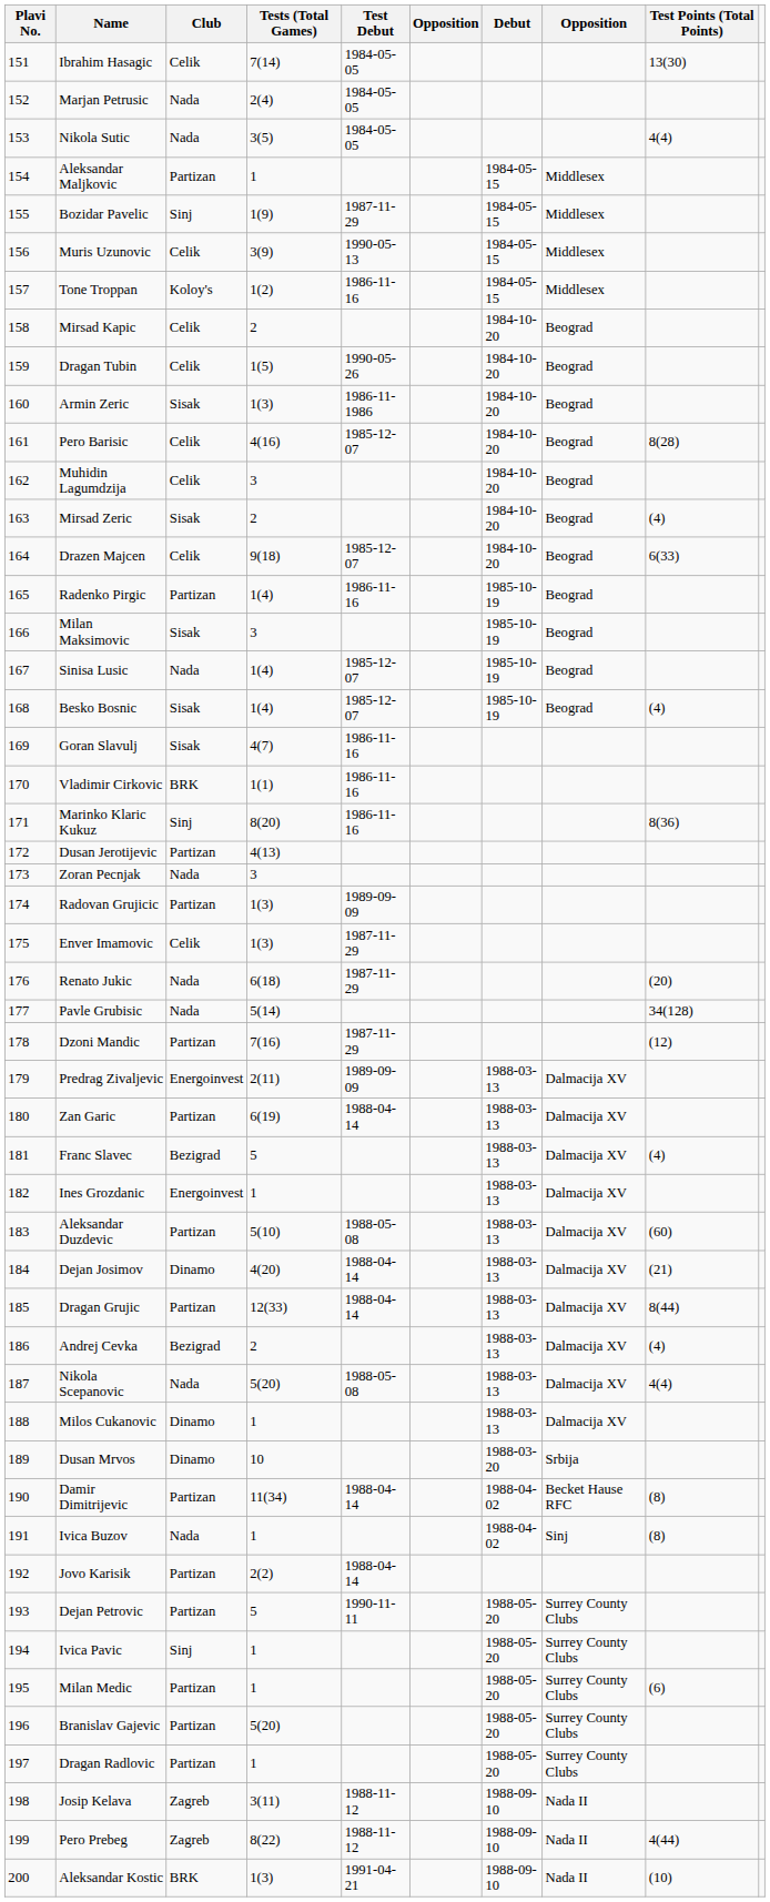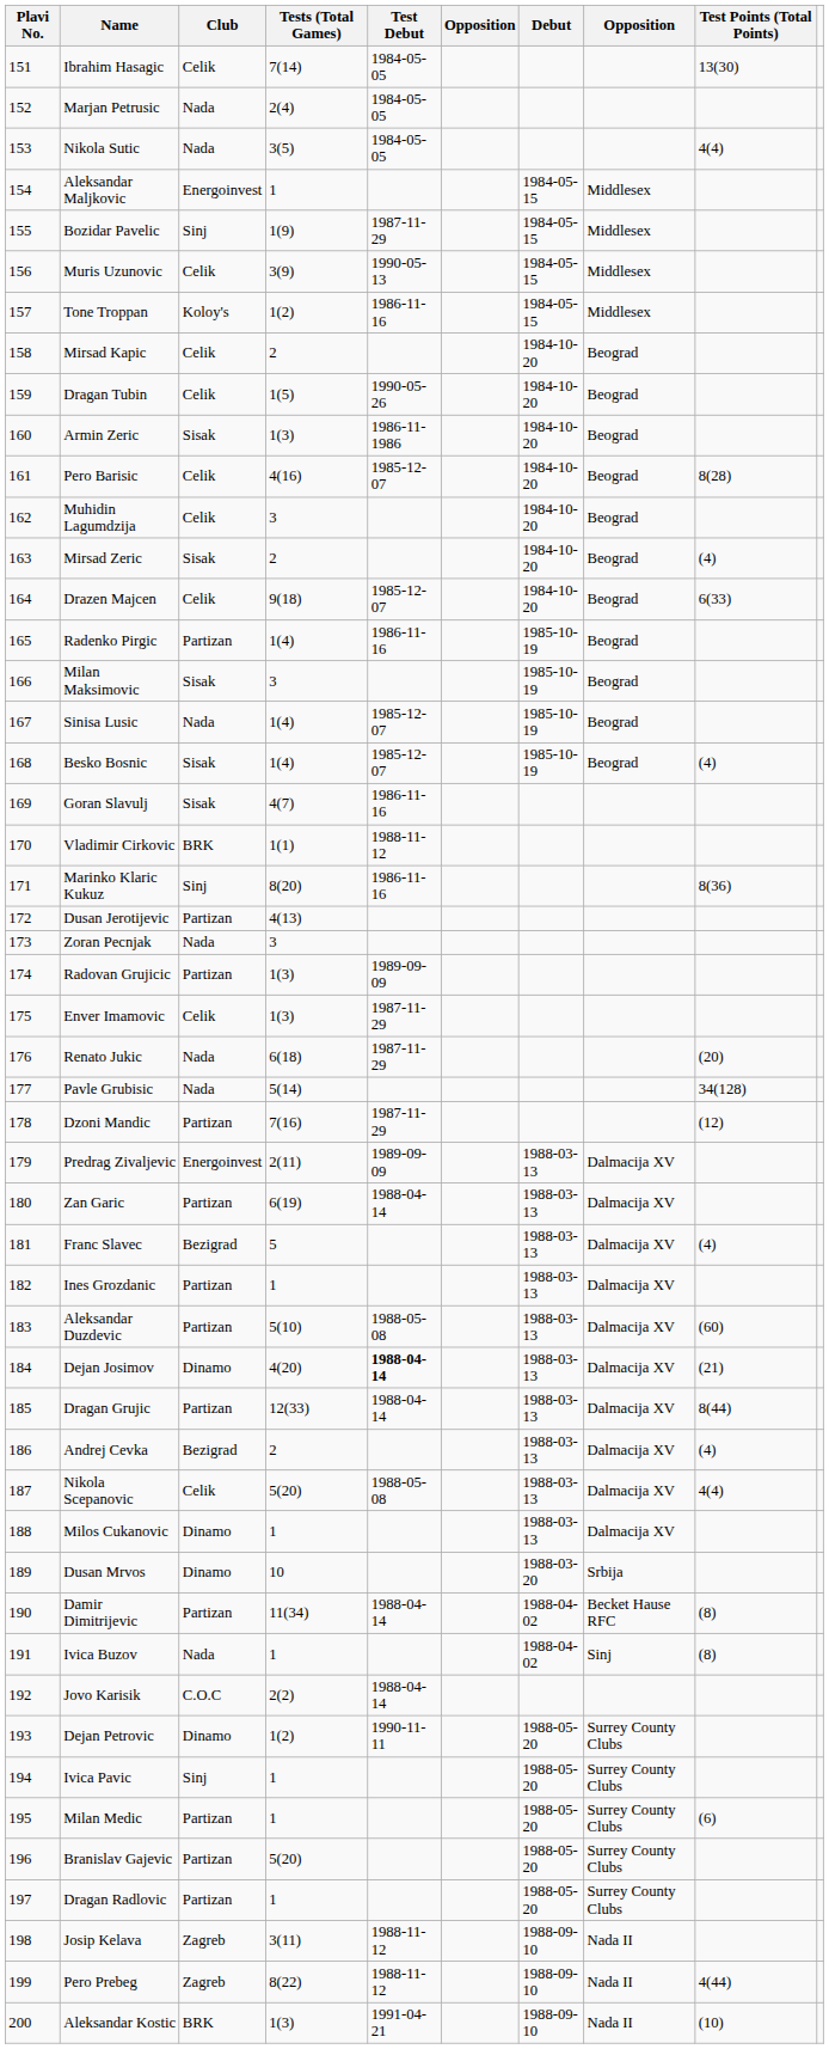 <table class="wikitable">
 <tr align="left">
 <th>Plavi No.</th>
 <th>Name</th>
 <th>Club</th>
 <th>Tests (Total Games)</th>
 <th>Test Debut</th>
 <th>Opposition</th>
 <th>Debut</th>
 <th>Opposition</th>
 <th>Test Points (Total Points)</th>
 </tr>
 <tr>
 <td>151</td>
 <td>Ibrahim Hasagic</td>
 <td>Celik</td>
 <td>7(14)</td>
 <td>1984-05-05</td>
 <td></td>
 <td></td>
 <td></td>
 <td>13(30)</td>
 <td></td>
 </tr>
 <tr>
 <td>152</td>
 <td>Marjan Petrusic</td>
 <td>Nada</td>
 <td>2(4)</td>
 <td>1984-05-05</td>
 <td></td>
 <td></td>
 <td></td>
 <td></td>
 <td></td>
 </tr>
 <tr>
 <td>153</td>
 <td>Nikola Sutic</td>
 <td>Nada</td>
 <td>3(5)</td>
 <td>1984-05-05</td>
 <td></td>
 <td></td>
 <td></td>
 <td>4(4)</td>
 <td></td>
 </tr>
 <tr>
 <td>154</td>
 <td>Aleksandar Maljkovic</td>
-<td>Partizan</td>
+<td>Energoinvest</td>
 <td>1</td>
 <td></td>
 <td></td>
 <td>1984-05-15</td>
 <td>Middlesex</td>
 <td></td>
 <td></td>
 </tr>
 <tr>
 <td>155</td>
 <td>Bozidar Pavelic</td>
 <td>Sinj</td>
 <td>1(9)</td>
 <td>1987-11-29</td>
 <td></td>
 <td>1984-05-15</td>
 <td>Middlesex</td>
 <td></td>
 <td></td>
 </tr>
 <tr>
 <td>156</td>
 <td>Muris Uzunovic</td>
 <td>Celik</td>
 <td>3(9)</td>
 <td>1990-05-13</td>
 <td></td>
 <td>1984-05-15</td>
 <td>Middlesex</td>
 <td></td>
 <td></td>
 </tr>
 <tr>
 <td>157</td>
 <td>Tone Troppan</td>
 <td>Koloy's</td>
 <td>1(2)</td>
 <td>1986-11-16</td>
 <td></td>
 <td>1984-05-15</td>
 <td>Middlesex</td>
 <td></td>
 <td></td>
 </tr>
 <tr>
 <td>158</td>
 <td>Mirsad Kapic</td>
 <td>Celik</td>
 <td>2</td>
 <td></td>
 <td></td>
 <td>1984-10-20</td>
 <td>Beograd</td>
 <td></td>
 <td></td>
 </tr>
 <tr>
 <td>159</td>
 <td>Dragan Tubin</td>
 <td>Celik</td>
 <td>1(5)</td>
 <td>1990-05-26</td>
 <td></td>
 <td>1984-10-20</td>
 <td>Beograd</td>
 <td></td>
 <td></td>
 </tr>
 <tr>
 <td>160</td>
 <td>Armin Zeric</td>
 <td>Sisak</td>
 <td>1(3)</td>
 <td>1986-11-1986</td>
 <td></td>
 <td>1984-10-20</td>
 <td>Beograd</td>
 <td></td>
 <td></td>
 </tr>
 <tr>
 <td>161</td>
 <td>Pero Barisic</td>
 <td>Celik</td>
 <td>4(16)</td>
 <td>1985-12-07</td>
 <td></td>
 <td>1984-10-20</td>
 <td>Beograd</td>
 <td>8(28)</td>
 <td></td>
 </tr>
 <tr>
 <td>162</td>
 <td>Muhidin Lagumdzija</td>
 <td>Celik</td>
 <td>3</td>
 <td></td>
 <td></td>
 <td>1984-10-20</td>
 <td>Beograd</td>
 <td></td>
 <td></td>
 </tr>
 <tr>
 <td>163</td>
 <td>Mirsad Zeric</td>
 <td>Sisak</td>
 <td>2</td>
 <td></td>
 <td></td>
 <td>1984-10-20</td>
 <td>Beograd</td>
 <td>(4)</td>
 <td></td>
 </tr>
 <tr>
 <td>164</td>
 <td>Drazen Majcen</td>
 <td>Celik</td>
 <td>9(18)</td>
 <td>1985-12-07</td>
 <td></td>
 <td>1984-10-20</td>
 <td>Beograd</td>
 <td>6(33)</td>
 <td></td>
 </tr>
 <tr>
 <td>165</td>
 <td>Radenko Pirgic</td>
 <td>Partizan</td>
 <td>1(4)</td>
 <td>1986-11-16</td>
 <td></td>
 <td>1985-10-19</td>
 <td>Beograd</td>
 <td></td>
 <td></td>
 </tr>
 <tr>
 <td>166</td>
 <td>Milan Maksimovic</td>
 <td>Sisak</td>
 <td>3</td>
 <td></td>
 <td></td>
 <td>1985-10-19</td>
 <td>Beograd</td>
 <td></td>
 <td></td>
 </tr>
 <tr>
 <td>167</td>
 <td>Sinisa Lusic</td>
 <td>Nada</td>
 <td>1(4)</td>
 <td>1985-12-07</td>
 <td></td>
 <td>1985-10-19</td>
 <td>Beograd</td>
 <td></td>
 <td></td>
 </tr>
 <tr>
 <td>168</td>
 <td>Besko Bosnic</td>
 <td>Sisak</td>
 <td>1(4)</td>
 <td>1985-12-07</td>
 <td></td>
 <td>1985-10-19</td>
 <td>Beograd</td>
 <td>(4)</td>
 <td></td>
 </tr>
 <tr>
 <td>169</td>
 <td>Goran Slavulj</td>
 <td>Sisak</td>
 <td>4(7)</td>
 <td>1986-11-16</td>
 <td></td>
 <td></td>
 <td></td>
 <td></td>
 <td></td>
 </tr>
 <tr>
 <td>170</td>
 <td>Vladimir Cirkovic</td>
 <td>BRK</td>
 <td>1(1)</td>
-<td>1986-11-16</td>
+<td>1988-11-12</td>
 <td></td>
 <td></td>
 <td></td>
 <td></td>
 <td></td>
 </tr>
 <tr>
 <td>171</td>
 <td>Marinko Klaric Kukuz</td>
 <td>Sinj</td>
 <td>8(20)</td>
 <td>1986-11-16</td>
 <td></td>
 <td></td>
 <td></td>
 <td>8(36)</td>
 <td></td>
 </tr>
 <tr>
 <td>172</td>
 <td>Dusan Jerotijevic</td>
 <td>Partizan</td>
 <td>4(13)</td>
 <td></td>
 <td></td>
 <td></td>
 <td></td>
 <td></td>
 <td></td>
 </tr>
 <tr>
 <td>173</td>
 <td>Zoran Pecnjak</td>
 <td>Nada</td>
 <td>3</td>
 <td></td>
 <td></td>
 <td></td>
 <td></td>
 <td></td>
 <td></td>
 </tr>
 <tr>
 <td>174</td>
 <td>Radovan Grujicic</td>
 <td>Partizan</td>
 <td>1(3)</td>
 <td>1989-09-09</td>
 <td></td>
 <td></td>
 <td></td>
 <td></td>
 <td></td>
 </tr>
 <tr>
 <td>175</td>
 <td>Enver Imamovic</td>
 <td>Celik</td>
 <td>1(3)</td>
 <td>1987-11-29</td>
 <td></td>
 <td></td>
 <td></td>
 <td></td>
 <td></td>
 </tr>
 <tr>
 <td>176</td>
 <td>Renato Jukic</td>
 <td>Nada</td>
 <td>6(18)</td>
 <td>1987-11-29</td>
 <td></td>
 <td></td>
 <td></td>
 <td>(20)</td>
 <td></td>
 </tr>
 <tr>
 <td>177</td>
 <td>Pavle Grubisic</td>
 <td>Nada</td>
 <td>5(14)</td>
 <td></td>
 <td></td>
 <td></td>
 <td></td>
 <td>34(128)</td>
 <td></td>
 </tr>
 <tr>
 <td>178</td>
 <td>Dzoni Mandic</td>
 <td>Partizan</td>
 <td>7(16)</td>
 <td>1987-11-29</td>
 <td></td>
 <td></td>
 <td></td>
 <td>(12)</td>
 <td></td>
 </tr>
 <tr>
 <td>179</td>
 <td>Predrag Zivaljevic</td>
 <td>Energoinvest</td>
 <td>2(11)</td>
 <td>1989-09-09</td>
 <td></td>
 <td>1988-03-13</td>
 <td>Dalmacija XV</td>
 <td></td>
 <td></td>
 </tr>
 <tr>
 <td>180</td>
 <td>Zan Garic</td>
 <td>Partizan</td>
 <td>6(19)</td>
 <td>1988-04-14</td>
 <td></td>
 <td>1988-03-13</td>
 <td>Dalmacija XV</td>
 <td></td>
 <td></td>
 </tr>
 <tr>
 <td>181</td>
 <td>Franc Slavec</td>
 <td>Bezigrad</td>
 <td>5</td>
 <td></td>
 <td></td>
 <td>1988-03-13</td>
 <td>Dalmacija XV</td>
 <td>(4)</td>
 <td></td>
 </tr>
 <tr>
 <td>182</td>
 <td>Ines Grozdanic</td>
-<td>Energoinvest</td>
+<td>Partizan</td>
 <td>1</td>
 <td></td>
 <td></td>
 <td>1988-03-13</td>
 <td>Dalmacija XV</td>
 <td></td>
 <td></td>
 </tr>
 <tr>
 <td>183</td>
 <td>Aleksandar Duzdevic</td>
 <td>Partizan</td>
 <td>5(10)</td>
 <td>1988-05-08</td>
 <td></td>
 <td>1988-03-13</td>
 <td>Dalmacija XV</td>
 <td>(60)</td>
 <td></td>
 </tr>
 <tr>
 <td>184</td>
 <td>Dejan Josimov</td>
 <td>Dinamo</td>
 <td>4(20)</td>
-<td>1988-04-14</td>
+<td><strong>1988-04-14</strong></td>
 <td></td>
 <td>1988-03-13</td>
 <td>Dalmacija XV</td>
 <td>(21)</td>
 <td></td>
 </tr>
 <tr>
 <td>185</td>
 <td>Dragan Grujic</td>
 <td>Partizan</td>
 <td>12(33)</td>
 <td>1988-04-14</td>
 <td></td>
 <td>1988-03-13</td>
 <td>Dalmacija XV</td>
 <td>8(44)</td>
 <td></td>
 </tr>
 <tr>
 <td>186</td>
 <td>Andrej Cevka</td>
 <td>Bezigrad</td>
 <td>2</td>
 <td></td>
 <td></td>
 <td>1988-03-13</td>
 <td>Dalmacija XV</td>
 <td>(4)</td>
 <td></td>
 </tr>
 <tr>
 <td>187</td>
 <td>Nikola Scepanovic</td>
-<td>Nada</td>
+<td>Celik</td>
 <td>5(20)</td>
 <td>1988-05-08</td>
 <td></td>
 <td>1988-03-13</td>
 <td>Dalmacija XV</td>
 <td>4(4)</td>
 <td></td>
 </tr>
 <tr>
 <td>188</td>
 <td>Milos Cukanovic</td>
 <td>Dinamo</td>
 <td>1</td>
 <td></td>
 <td></td>
 <td>1988-03-13</td>
 <td>Dalmacija XV</td>
 <td></td>
 <td></td>
 </tr>
 <tr>
 <td>189</td>
 <td>Dusan Mrvos</td>
 <td>Dinamo</td>
 <td>10</td>
 <td></td>
 <td></td>
 <td>1988-03-20</td>
 <td>Srbija</td>
 <td></td>
 <td></td>
 </tr>
 <tr>
 <td>190</td>
 <td>Damir Dimitrijevic</td>
 <td>Partizan</td>
 <td>11(34)</td>
 <td>1988-04-14</td>
 <td></td>
 <td>1988-04-02</td>
 <td>Becket Hause RFC</td>
 <td>(8)</td>
 <td></td>
 </tr>
 <tr>
 <td>191</td>
 <td>Ivica Buzov</td>
 <td>Nada</td>
 <td>1</td>
 <td></td>
 <td></td>
 <td>1988-04-02</td>
 <td>Sinj</td>
 <td>(8)</td>
 <td></td>
 </tr>
 <tr>
 <td>192</td>
 <td>Jovo Karisik</td>
-<td>Partizan</td>
+<td>C.O.C</td>
 <td>2(2)</td>
 <td>1988-04-14</td>
 <td></td>
 <td></td>
 <td></td>
 <td></td>
 <td></td>
 </tr>
 <tr>
 <td>193</td>
 <td>Dejan Petrovic</td>
-<td>Partizan</td>
-<td>5</td>
+<td>Dinamo</td>
+<td>1(2)</td>
 <td>1990-11-11</td>
 <td></td>
 <td>1988-05-20</td>
 <td>Surrey County Clubs</td>
 <td></td>
 <td></td>
 </tr>
 <tr>
 <td>194</td>
 <td>Ivica Pavic</td>
 <td>Sinj</td>
 <td>1</td>
 <td></td>
 <td></td>
 <td>1988-05-20</td>
 <td>Surrey County Clubs</td>
 <td></td>
 <td></td>
 </tr>
 <tr>
 <td>195</td>
 <td>Milan Medic</td>
 <td>Partizan</td>
 <td>1</td>
 <td></td>
 <td></td>
 <td>1988-05-20</td>
 <td>Surrey County Clubs</td>
 <td>(6)</td>
 <td></td>
 </tr>
 <tr>
 <td>196</td>
 <td>Branislav Gajevic</td>
 <td>Partizan</td>
 <td>5(20)</td>
 <td></td>
 <td></td>
 <td>1988-05-20</td>
 <td>Surrey County Clubs</td>
 <td></td>
 <td></td>
 </tr>
 <tr>
 <td>197</td>
 <td>Dragan Radlovic</td>
 <td>Partizan</td>
 <td>1</td>
 <td></td>
 <td></td>
 <td>1988-05-20</td>
 <td>Surrey County Clubs</td>
 <td></td>
 <td></td>
 </tr>
 <tr>
 <td>198</td>
 <td>Josip Kelava</td>
 <td>Zagreb</td>
 <td>3(11)</td>
 <td>1988-11-12</td>
 <td></td>
 <td>1988-09-10</td>
 <td>Nada II</td>
 <td></td>
 <td></td>
 </tr>
 <tr>
 <td>199</td>
 <td>Pero Prebeg</td>
 <td>Zagreb</td>
 <td>8(22)</td>
 <td>1988-11-12</td>
 <td></td>
 <td>1988-09-10</td>
 <td>Nada II</td>
 <td>4(44)</td>
 <td></td>
 </tr>
 <tr>
 <td>200</td>
 <td>Aleksandar Kostic</td>
 <td>BRK</td>
 <td>1(3)</td>
 <td>1991-04-21</td>
 <td></td>
 <td>1988-09-10</td>
 <td>Nada II</td>
 <td>(10)</td>
 <td></td>
 </tr>
 </table>
